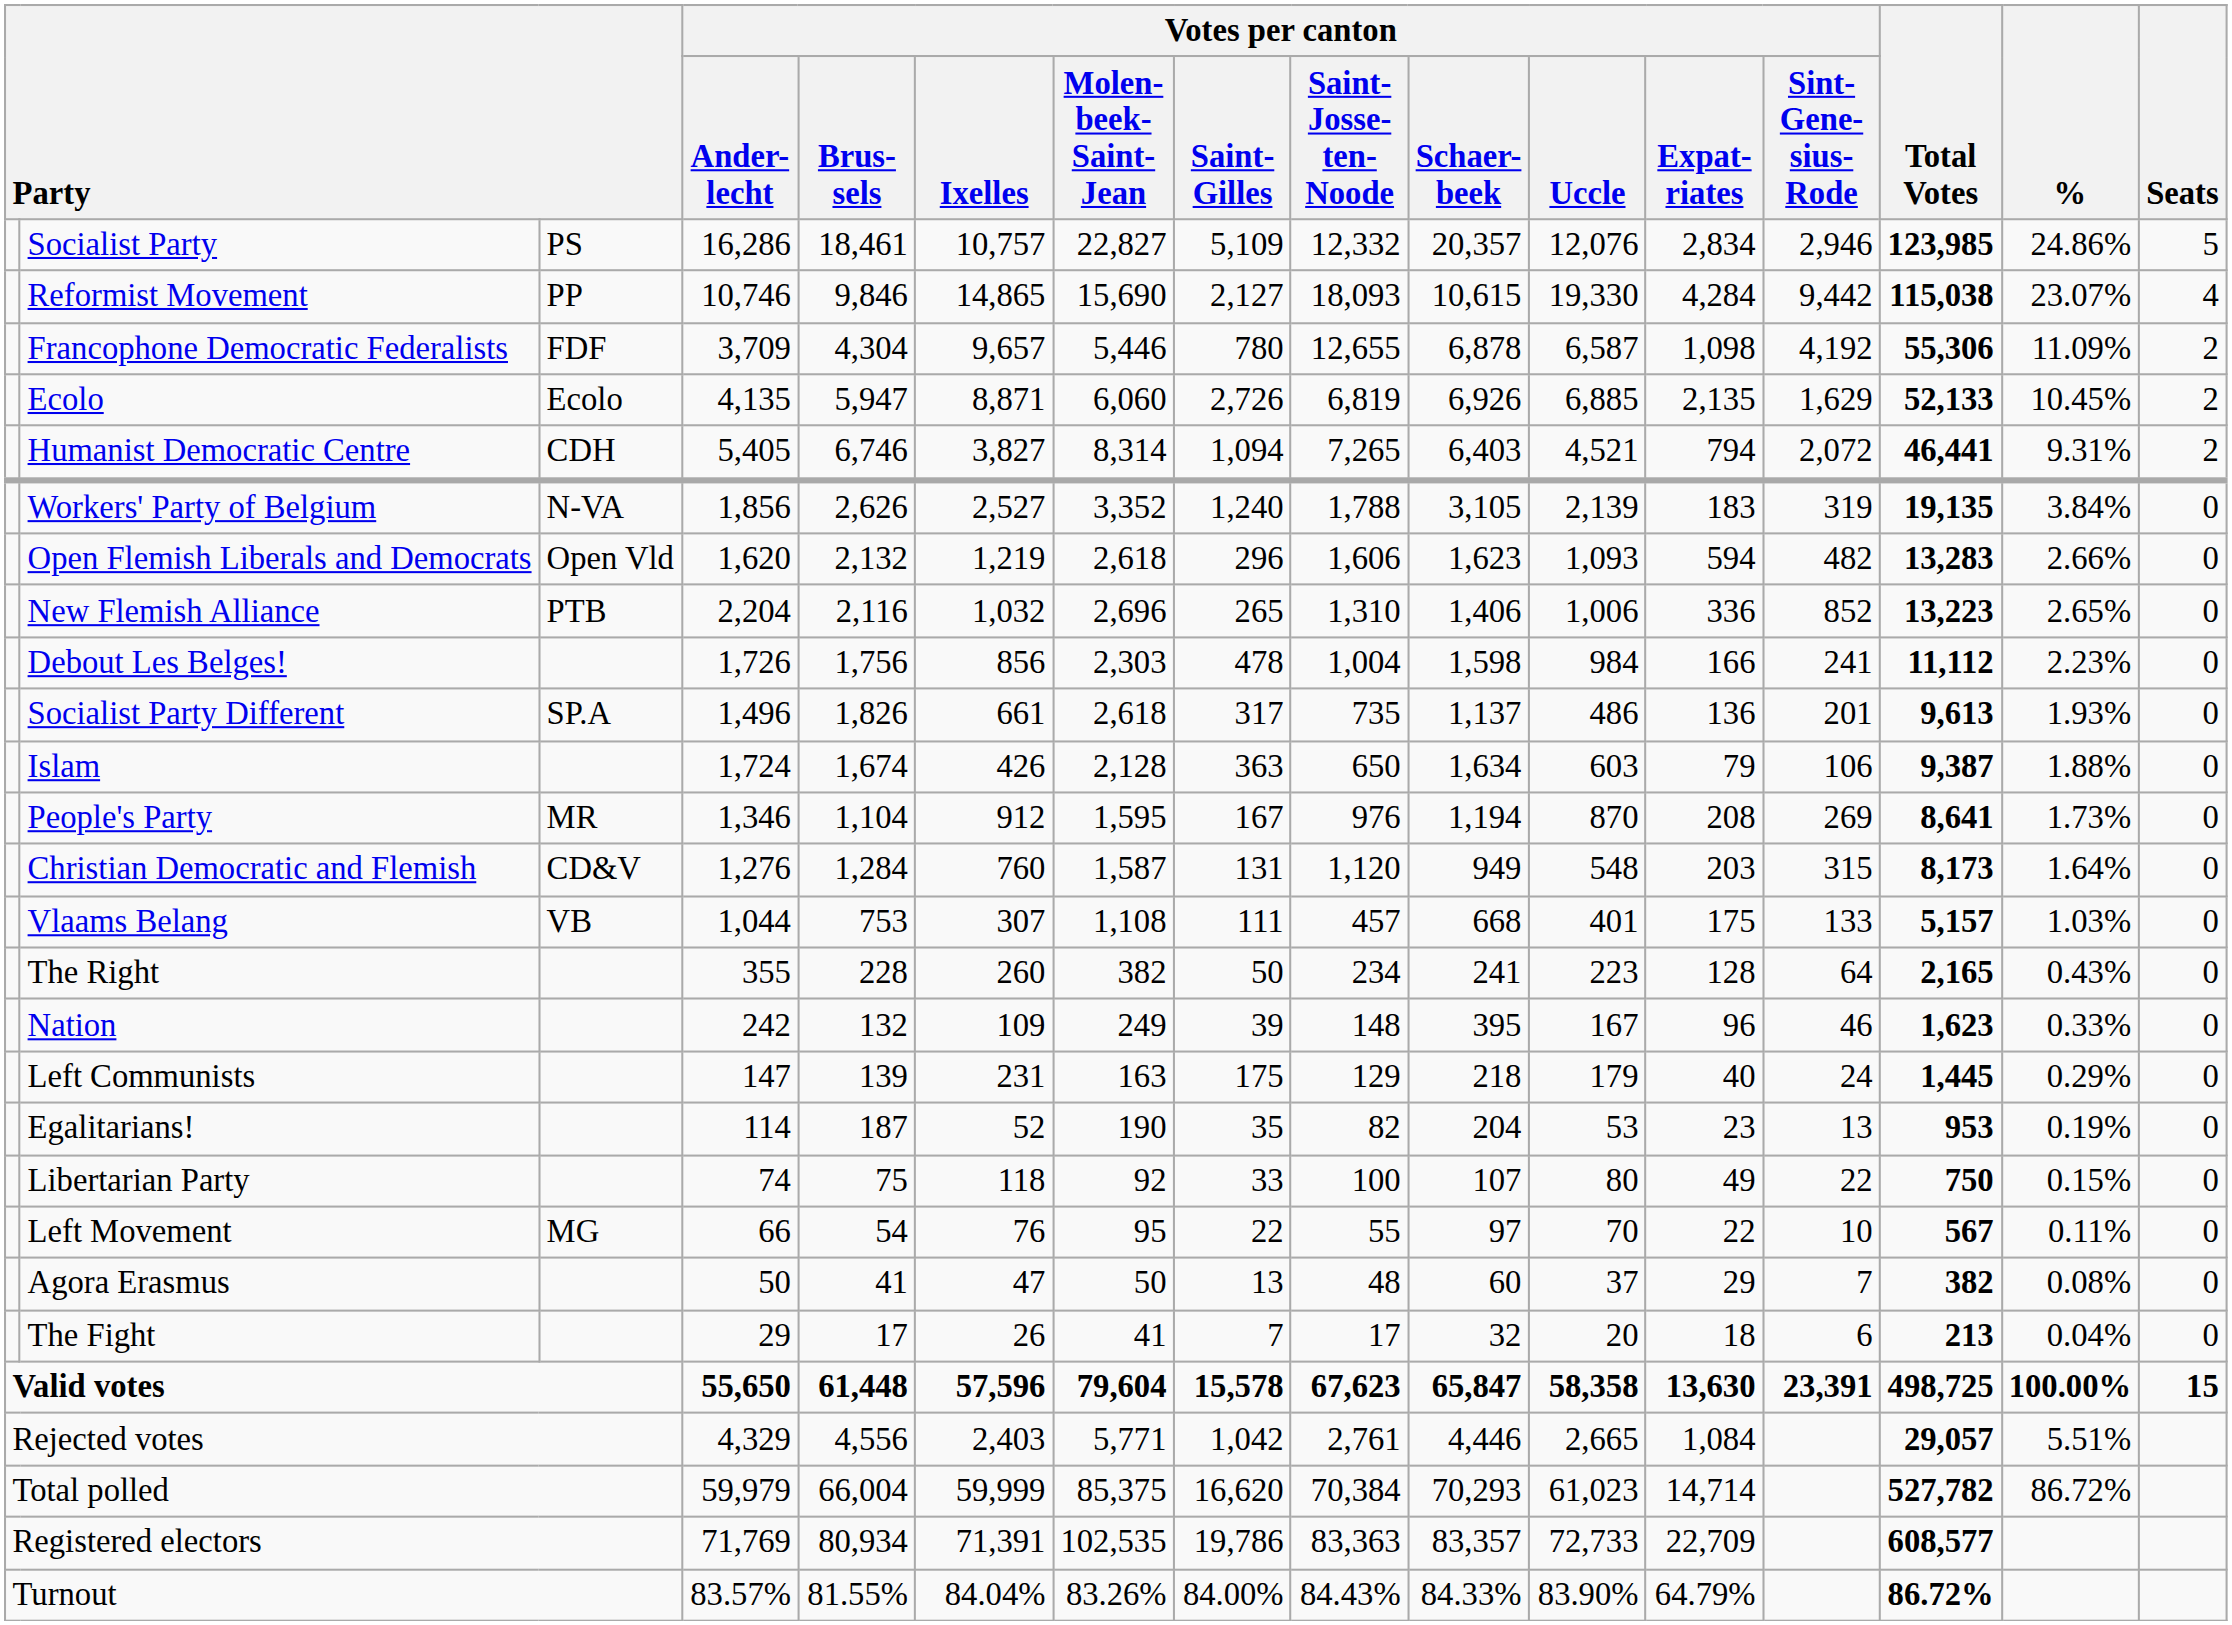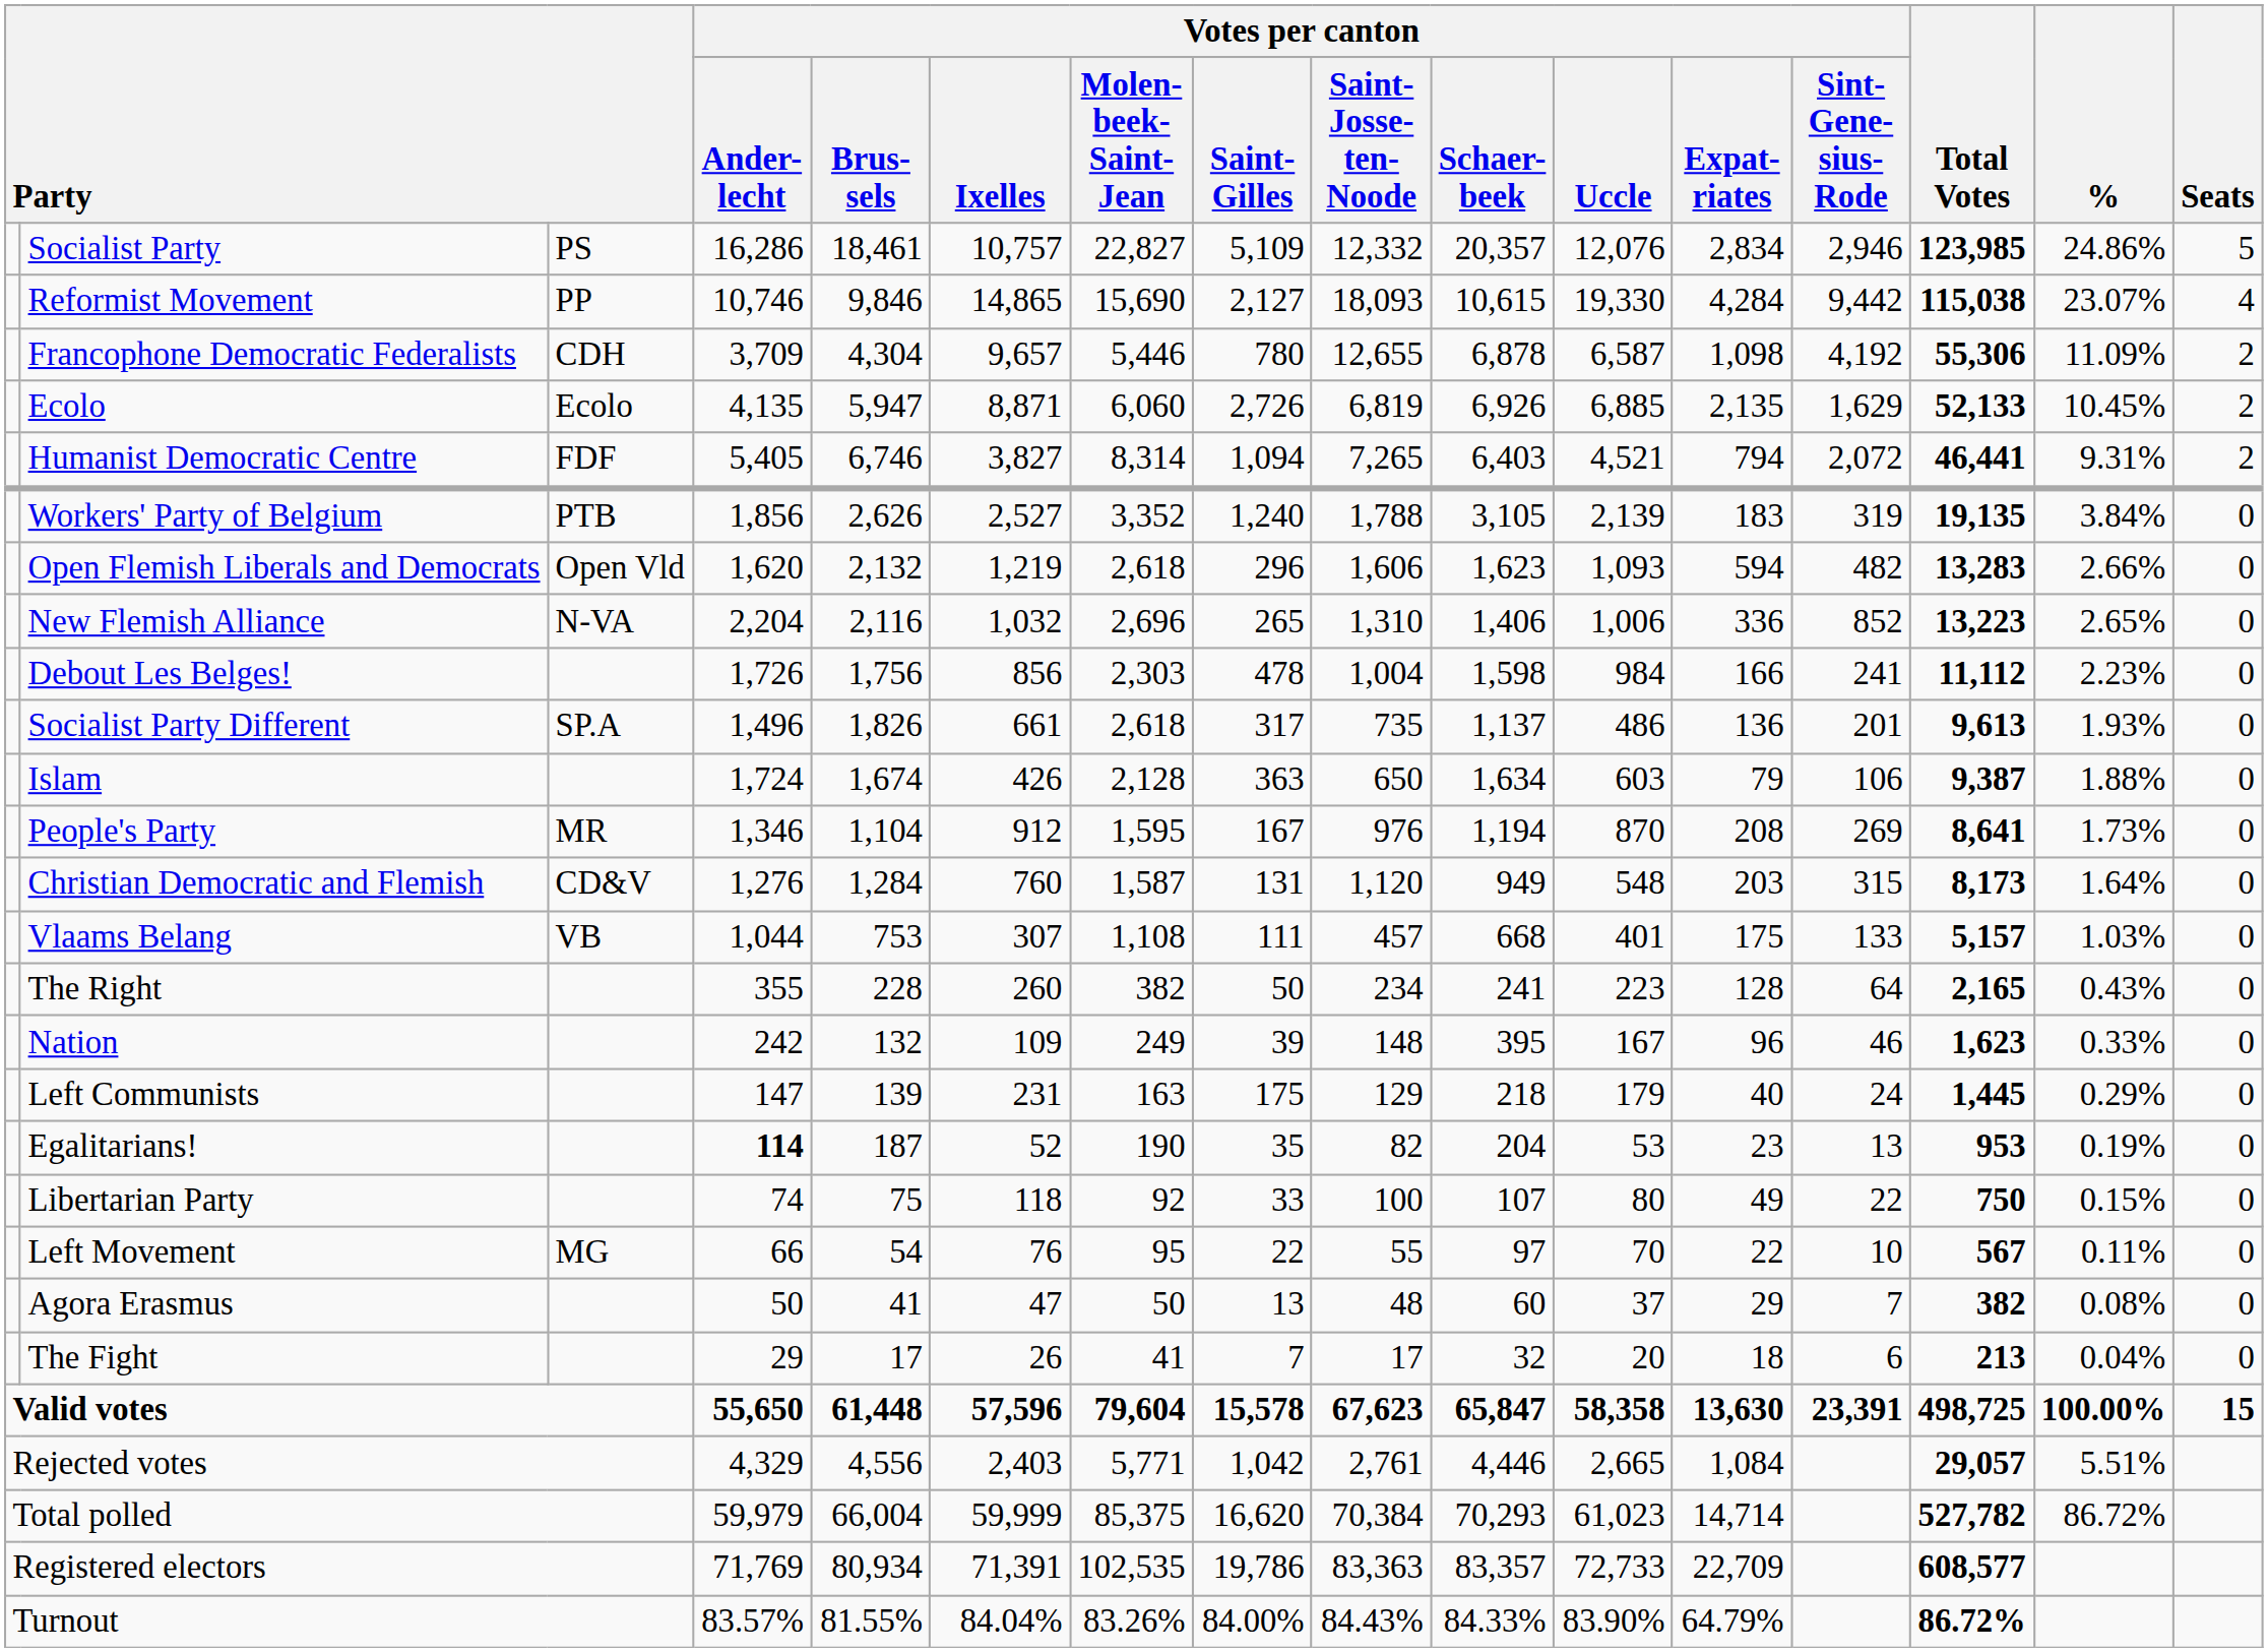 <table class="wikitable" border="1" style="text-align:right;">
 <tr>
 <th style="text-align:left;" valign=bottom rowspan=2 colspan=3>Party</th>
 <th colspan=10>Votes per canton</th>
 <th align=center valign=bottom rowspan=2 width="50">Total Votes</th>
 <th align=center valign=bottom rowspan=2 width="50">%</th>
 <th align=center valign=bottom rowspan=2>Seats</th>
 </tr>
 <tr>
 <th align=center valign=bottom width="50"><a href='#'>Ander- lecht</a></th>
 <th align=center valign=bottom width="50"><a href='#'>Brus- sels</a></th>
 <th align=center valign=bottom width="60"><a href='#'>Ixelles</a></th>
 <th align=center valign=bottom width="50"><a href='#'>Molen- beek-<br>Saint-<br>Jean</a></th>
 <th align=center valign=bottom width="50"><a href='#'>Saint-<br>Gilles</a></th>
 <th align=center valign=bottom width="50"><a href='#'>Saint-<br>Josse-<br>ten-Noode</a></th>
 <th align=center valign=bottom width="50"><a href='#'>Schaer- beek</a></th>
 <th align=center valign=bottom width="50"><a href='#'>Uccle</a></th>
 <th align=center valign=bottom width="50"><a href='#'>Expat- riates</a></th>
 <th align=center valign=bottom width="50"><a href='#'>Sint-<br>Gene- sius-<br>Rode</a></th>
 </tr>
 <tr>
 <td></td>
 <td align=left><a href='#'>Socialist Party</a></td>
 <td align=left>PS</td>
 <td>16,286</td>
 <td>18,461</td>
 <td>10,757</td>
 <td>22,827</td>
 <td>5,109</td>
 <td>12,332</td>
 <td>20,357</td>
 <td>12,076</td>
 <td>2,834</td>
 <td>2,946</td>
 <td><strong>123,985</strong></td>
 <td>24.86%</td>
 <td>5</td>
 </tr>
 <tr>
 <td></td>
 <td align=left><a href='#'>Reformist Movement</a></td>
 <td align=left>PP</td>
 <td>10,746</td>
 <td>9,846</td>
 <td>14,865</td>
 <td>15,690</td>
 <td>2,127</td>
 <td>18,093</td>
 <td>10,615</td>
 <td>19,330</td>
 <td>4,284</td>
 <td>9,442</td>
 <td><strong>115,038</strong></td>
 <td>23.07%</td>
 <td>4</td>
 </tr>
 <tr>
 <td></td>
 <td align=left><a href='#'>Francophone Democratic Federalists</a></td>
-<td align=left>FDF</td>
+<td align=left>CDH</td>
 <td>3,709</td>
 <td>4,304</td>
 <td>9,657</td>
 <td>5,446</td>
 <td>780</td>
 <td>12,655</td>
 <td>6,878</td>
 <td>6,587</td>
 <td>1,098</td>
 <td>4,192</td>
 <td><strong>55,306</strong></td>
 <td>11.09%</td>
 <td>2</td>
 </tr>
 <tr>
 <td></td>
 <td align=left><a href='#'>Ecolo</a></td>
 <td align=left>Ecolo</td>
 <td>4,135</td>
 <td>5,947</td>
 <td>8,871</td>
 <td>6,060</td>
 <td>2,726</td>
 <td>6,819</td>
 <td>6,926</td>
 <td>6,885</td>
 <td>2,135</td>
 <td>1,629</td>
 <td><strong>52,133</strong></td>
 <td>10.45%</td>
 <td>2</td>
 </tr>
 <tr>
 <td></td>
 <td align=left style="white-space: nowrap;"><a href='#'>Humanist Democratic Centre</a></td>
-<td align=left>CDH</td>
+<td align=left>FDF</td>
 <td>5,405</td>
 <td>6,746</td>
 <td>3,827</td>
 <td>8,314</td>
 <td>1,094</td>
 <td>7,265</td>
 <td>6,403</td>
 <td>4,521</td>
 <td>794</td>
 <td>2,072</td>
 <td><strong>46,441</strong></td>
 <td>9.31%</td>
 <td>2</td>
 </tr>
 <tr style="border-top:3px solid darkgray;">
 <td></td>
 <td align=left><a href='#'>Workers' Party of Belgium</a></td>
-<td align=left>N-VA</td>
+<td align=left>PTB</td>
 <td>1,856</td>
 <td>2,626</td>
 <td>2,527</td>
 <td>3,352</td>
 <td>1,240</td>
 <td>1,788</td>
 <td>3,105</td>
 <td>2,139</td>
 <td>183</td>
 <td>319</td>
 <td><strong>19,135</strong></td>
 <td>3.84%</td>
 <td>0</td>
 </tr>
 <tr>
 <td></td>
 <td align=left style="white-space: nowrap;"><a href='#'>Open Flemish Liberals and Democrats</a></td>
 <td align=left style="white-space: nowrap;">Open Vld</td>
 <td>1,620</td>
 <td>2,132</td>
 <td>1,219</td>
 <td>2,618</td>
 <td>296</td>
 <td>1,606</td>
 <td>1,623</td>
 <td>1,093</td>
 <td>594</td>
 <td>482</td>
 <td><strong>13,283</strong></td>
 <td>2.66%</td>
 <td>0</td>
 </tr>
 <tr>
 <td></td>
 <td align=left><a href='#'>New Flemish Alliance</a></td>
-<td align=left>PTB</td>
+<td align=left>N-VA</td>
 <td>2,204</td>
 <td>2,116</td>
 <td>1,032</td>
 <td>2,696</td>
 <td>265</td>
 <td>1,310</td>
 <td>1,406</td>
 <td>1,006</td>
 <td>336</td>
 <td>852</td>
 <td><strong>13,223</strong></td>
 <td>2.65%</td>
 <td>0</td>
 </tr>
 <tr>
 <td></td>
 <td align=left><a href='#'>Debout Les Belges!</a></td>
 <td align=left></td>
 <td>1,726</td>
 <td>1,756</td>
 <td>856</td>
 <td>2,303</td>
 <td>478</td>
 <td>1,004</td>
 <td>1,598</td>
 <td>984</td>
 <td>166</td>
 <td>241</td>
 <td><strong>11,112</strong></td>
 <td>2.23%</td>
 <td>0</td>
 </tr>
 <tr>
 <td></td>
 <td align=left><a href='#'>Socialist Party Different</a></td>
 <td align=left>SP.A</td>
 <td>1,496</td>
 <td>1,826</td>
 <td>661</td>
 <td>2,618</td>
 <td>317</td>
 <td>735</td>
 <td>1,137</td>
 <td>486</td>
 <td>136</td>
 <td>201</td>
 <td><strong>9,613</strong></td>
 <td>1.93%</td>
 <td>0</td>
 </tr>
 <tr>
 <td></td>
 <td align=left><a href='#'>Islam</a></td>
 <td align=left></td>
 <td>1,724</td>
 <td>1,674</td>
 <td>426</td>
 <td>2,128</td>
 <td>363</td>
 <td>650</td>
 <td>1,634</td>
 <td>603</td>
 <td>79</td>
 <td>106</td>
 <td><strong>9,387</strong></td>
 <td>1.88%</td>
 <td>0</td>
 </tr>
 <tr>
 <td></td>
 <td align=left><a href='#'>People's Party</a></td>
 <td align=left>MR</td>
 <td>1,346</td>
 <td>1,104</td>
 <td>912</td>
 <td>1,595</td>
 <td>167</td>
 <td>976</td>
 <td>1,194</td>
 <td>870</td>
 <td>208</td>
 <td>269</td>
 <td><strong>8,641</strong></td>
 <td>1.73%</td>
 <td>0</td>
 </tr>
 <tr>
 <td></td>
 <td align=left><a href='#'>Christian Democratic and Flemish</a></td>
 <td align=left>CD&V</td>
 <td>1,276</td>
 <td>1,284</td>
 <td>760</td>
 <td>1,587</td>
 <td>131</td>
 <td>1,120</td>
 <td>949</td>
 <td>548</td>
 <td>203</td>
 <td>315</td>
 <td><strong>8,173</strong></td>
 <td>1.64%</td>
 <td>0</td>
 </tr>
 <tr>
 <td></td>
 <td align=left><a href='#'>Vlaams Belang</a></td>
 <td align=left>VB</td>
 <td>1,044</td>
 <td>753</td>
 <td>307</td>
 <td>1,108</td>
 <td>111</td>
 <td>457</td>
 <td>668</td>
 <td>401</td>
 <td>175</td>
 <td>133</td>
 <td><strong>5,157</strong></td>
 <td>1.03%</td>
 <td>0</td>
 </tr>
 <tr>
 <td></td>
 <td align=left>The Right</td>
 <td align=left></td>
 <td>355</td>
 <td>228</td>
 <td>260</td>
 <td>382</td>
 <td>50</td>
 <td>234</td>
 <td>241</td>
 <td>223</td>
 <td>128</td>
 <td>64</td>
 <td><strong>2,165</strong></td>
 <td>0.43%</td>
 <td>0</td>
 </tr>
 <tr>
 <td></td>
 <td align=left><a href='#'>Nation</a></td>
 <td align=left></td>
 <td>242</td>
 <td>132</td>
 <td>109</td>
 <td>249</td>
 <td>39</td>
 <td>148</td>
 <td>395</td>
 <td>167</td>
 <td>96</td>
 <td>46</td>
 <td><strong>1,623</strong></td>
 <td>0.33%</td>
 <td>0</td>
 </tr>
 <tr>
 <td></td>
 <td align=left>Left Communists</td>
 <td align=left></td>
 <td>147</td>
 <td>139</td>
 <td>231</td>
 <td>163</td>
 <td>175</td>
 <td>129</td>
 <td>218</td>
 <td>179</td>
 <td>40</td>
 <td>24</td>
 <td><strong>1,445</strong></td>
 <td>0.29%</td>
 <td>0</td>
 </tr>
 <tr>
 <td></td>
 <td align=left>Egalitarians!</td>
 <td align=left></td>
-<td>114</td>
+<td><strong>114</strong></td>
 <td>187</td>
 <td>52</td>
 <td>190</td>
 <td>35</td>
 <td>82</td>
 <td>204</td>
 <td>53</td>
 <td>23</td>
 <td>13</td>
 <td><strong>953</strong></td>
 <td>0.19%</td>
 <td>0</td>
 </tr>
 <tr>
 <td></td>
 <td align=left>Libertarian Party</td>
 <td align=left></td>
 <td>74</td>
 <td>75</td>
 <td>118</td>
 <td>92</td>
 <td>33</td>
 <td>100</td>
 <td>107</td>
 <td>80</td>
 <td>49</td>
 <td>22</td>
 <td><strong>750</strong></td>
 <td>0.15%</td>
 <td>0</td>
 </tr>
 <tr>
 <td></td>
 <td align=left>Left Movement</td>
 <td align=left>MG</td>
 <td>66</td>
 <td>54</td>
 <td>76</td>
 <td>95</td>
 <td>22</td>
 <td>55</td>
 <td>97</td>
 <td>70</td>
 <td>22</td>
 <td>10</td>
 <td><strong>567</strong></td>
 <td>0.11%</td>
 <td>0</td>
 </tr>
 <tr>
 <td></td>
 <td align=left>Agora Erasmus</td>
 <td align=left></td>
 <td>50</td>
 <td>41</td>
 <td>47</td>
 <td>50</td>
 <td>13</td>
 <td>48</td>
 <td>60</td>
 <td>37</td>
 <td>29</td>
 <td>7</td>
 <td><strong>382</strong></td>
 <td>0.08%</td>
 <td>0</td>
 </tr>
 <tr>
 <td></td>
 <td align=left>The Fight</td>
 <td align=left></td>
 <td>29</td>
 <td>17</td>
 <td>26</td>
 <td>41</td>
 <td>7</td>
 <td>17</td>
 <td>32</td>
 <td>20</td>
 <td>18</td>
 <td>6</td>
 <td><strong>213</strong></td>
 <td>0.04%</td>
 <td>0</td>
 </tr>
 <tr style="font-weight:bold">
 <td align=left colspan=3>Valid votes</td>
 <td>55,650</td>
 <td>61,448</td>
 <td>57,596</td>
 <td>79,604</td>
 <td>15,578</td>
 <td>67,623</td>
 <td>65,847</td>
 <td>58,358</td>
 <td>13,630</td>
 <td>23,391</td>
 <td>498,725</td>
 <td>100.00%</td>
 <td>15</td>
 </tr>
 <tr>
 <td align=left colspan=3>Rejected votes</td>
 <td>4,329</td>
 <td>4,556</td>
 <td>2,403</td>
 <td>5,771</td>
 <td>1,042</td>
 <td>2,761</td>
 <td>4,446</td>
 <td>2,665</td>
 <td>1,084</td>
 <td></td>
 <td><strong>29,057</strong></td>
 <td>5.51%</td>
 <td></td>
 </tr>
 <tr>
 <td align=left colspan=3>Total polled</td>
 <td>59,979</td>
 <td>66,004</td>
 <td>59,999</td>
 <td>85,375</td>
 <td>16,620</td>
 <td>70,384</td>
 <td>70,293</td>
 <td>61,023</td>
 <td>14,714</td>
 <td></td>
 <td><strong>527,782</strong></td>
 <td>86.72%</td>
 <td></td>
 </tr>
 <tr>
 <td align=left colspan=3>Registered electors</td>
 <td>71,769</td>
 <td>80,934</td>
 <td>71,391</td>
 <td>102,535</td>
 <td>19,786</td>
 <td>83,363</td>
 <td>83,357</td>
 <td>72,733</td>
 <td>22,709</td>
 <td></td>
 <td><strong>608,577</strong></td>
 <td></td>
 <td></td>
 </tr>
 <tr>
 <td align=left colspan=3>Turnout</td>
 <td>83.57%</td>
 <td>81.55%</td>
 <td>84.04%</td>
 <td>83.26%</td>
 <td>84.00%</td>
 <td>84.43%</td>
 <td>84.33%</td>
 <td>83.90%</td>
 <td>64.79%</td>
 <td></td>
 <td><strong>86.72%</strong></td>
 <td></td>
 <td></td>
 </tr>
 </table>
